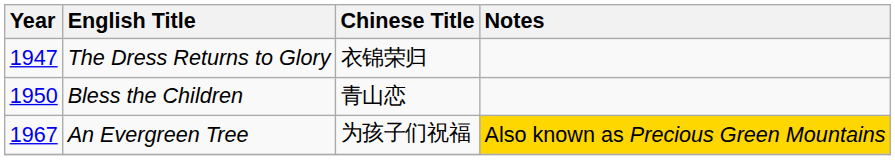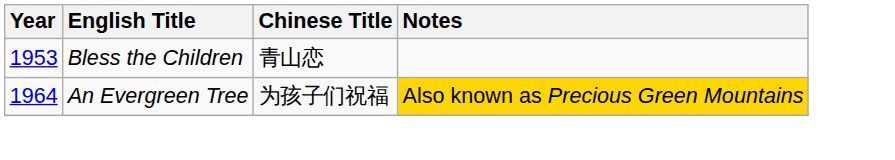 <table class="wikitable">
 <tr>
 <th style="text-align:left;">Year</th>
 <th style="text-align:left;">English Title</th>
 <th style="text-align:left;">Chinese Title</th>
 <th style="text-align:left;">Notes</th>
 </tr>
 <tr>
-<td><a href='#'>1947</a></td>
-<td><em>The Dress Returns to Glory</em></td>
-<td>衣锦荣归</td>
-<td></td>
-</tr>
-<tr>
-<td><a href='#'>1950</a></td>
+<td><a href='#'>1953</a></td>
 <td><em>Bless the Children</em></td>
 <td>青山恋</td>
 <td></td>
 </tr>
 <tr>
-<td><a href='#'>1967</a></td>
+<td><a href='#'>1964</a></td>
 <td><em>An Evergreen Tree</em></td>
 <td>为孩子们祝福</td>
 <td style="background: gold;">Also known as <em>Precious Green Mountains</em></td>
 </tr>
 <tr>
 </tr>
 </table>
